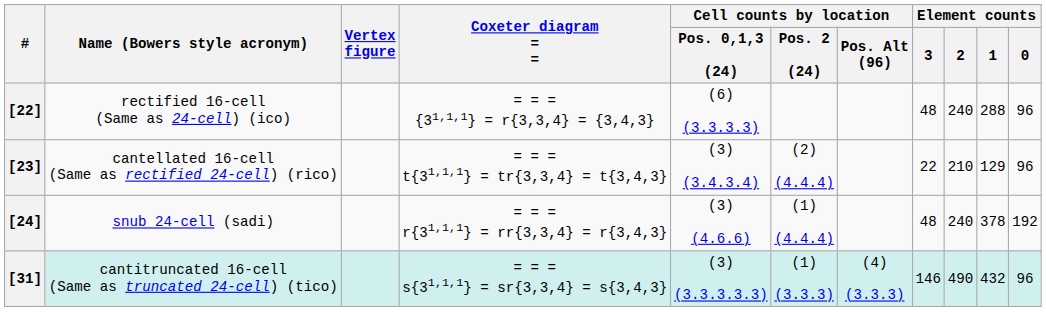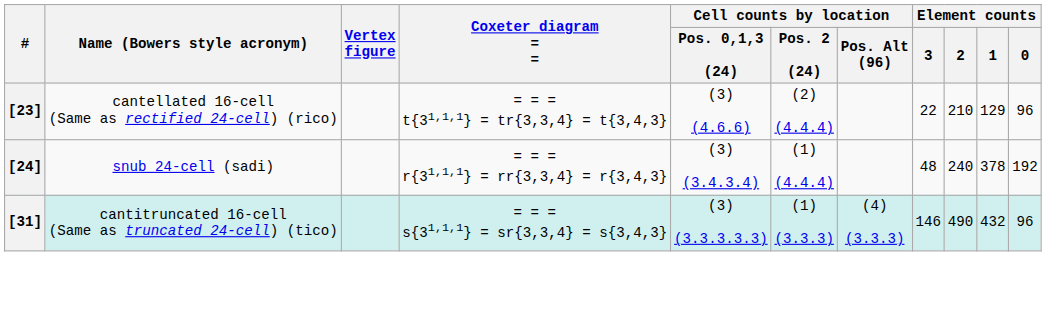 <table class="wikitable">
 <tr>
 <th rowspan=2>#</th>
 <th rowspan=2>Name (Bowers style acronym)</th>
 <th rowspan=2><a href='#'>Vertex<br>figure</a></th>
 <th rowspan=2><a href='#'>Coxeter diagram</a><br> = <br> = </th>
 <th colspan=3>Cell counts by location</th>
 <th colspan=4>Element counts</th>
 </tr>
 <tr>
 <th>Pos. 0,1,3<br><br>(24)</th>
 <th>Pos. 2<br><br>(24)</th>
 <th>Pos. Alt<br>(96)</th>
 <th>3</th>
 <th>2</th>
 <th>1</th>
 <th>0</th>
 </tr>
 <tr align=center>
-<th>[22]</th>
-<td align=center>rectified 16-cell<br>(Same as <em><a href='#'>24-cell</a></em>) (ico)</td>
-<td></td>
-<td align=center> =  =  = <br>{3<sup>1,1,1</sup>} = r{3,3,4} = {3,4,3}</td>
-<td>(6)<br><br><a href='#'>(3.3.3.3)</a></td>
-<td></td>
-<td></td>
-<td>48</td>
-<td>240</td>
-<td>288</td>
-<td>96</td>
-</tr>
-<tr align=center>
 <th>[23]</th>
 <td align=center>cantellated 16-cell<br>(Same as <em><a href='#'>rectified 24-cell</a></em>) (rico)</td>
 <td></td>
 <td align=center> =  =  = <br>t{3<sup>1,1,1</sup>} = tr{3,3,4} = t{3,4,3}</td>
-<td>(3)<br><br><a href='#'>(3.4.3.4)</a></td>
+<td>(3)<br><br><a href='#'>(4.6.6)</a></td>
 <td>(2)<br><br><a href='#'>(4.4.4)</a></td>
 <td></td>
 <td>22</td>
 <td>210</td>
 <td>129</td>
 <td>96</td>
 </tr>
 <tr align=center>
 <th>[24]</th>
 <td align=center><a href='#'>snub 24-cell</a> (sadi)</td>
 <td></td>
 <td align=center> =  =  = <br>r{3<sup>1,1,1</sup>} = rr{3,3,4} = r{3,4,3}</td>
-<td>(3)<br><br><a href='#'>(4.6.6)</a></td>
+<td>(3)<br><br><a href='#'>(3.4.3.4)</a></td>
 <td>(1)<br><br><a href='#'>(4.4.4)</a></td>
 <td></td>
 <td>48</td>
 <td>240</td>
 <td>378</td>
 <td>192</td>
 </tr>
 <tr BGCOLOR="#d0f0f0" align=center>
 <th>[31]</th>
 <td align=center>cantitruncated 16-cell<br>(Same as <em><a href='#'>truncated 24-cell</a></em>) (tico)</td>
 <td></td>
 <td align=center> =  =  = <br>s{3<sup>1,1,1</sup>} = sr{3,3,4} = s{3,4,3}</td>
 <td>(3)<br><br><a href='#'>(3.3.3.3.3)</a></td>
 <td>(1)<br><br><a href='#'>(3.3.3)</a></td>
 <td>(4)<br><br><a href='#'>(3.3.3)</a></td>
 <td>146</td>
 <td>490</td>
 <td>432</td>
 <td>96</td>
 </tr>
 </table>
